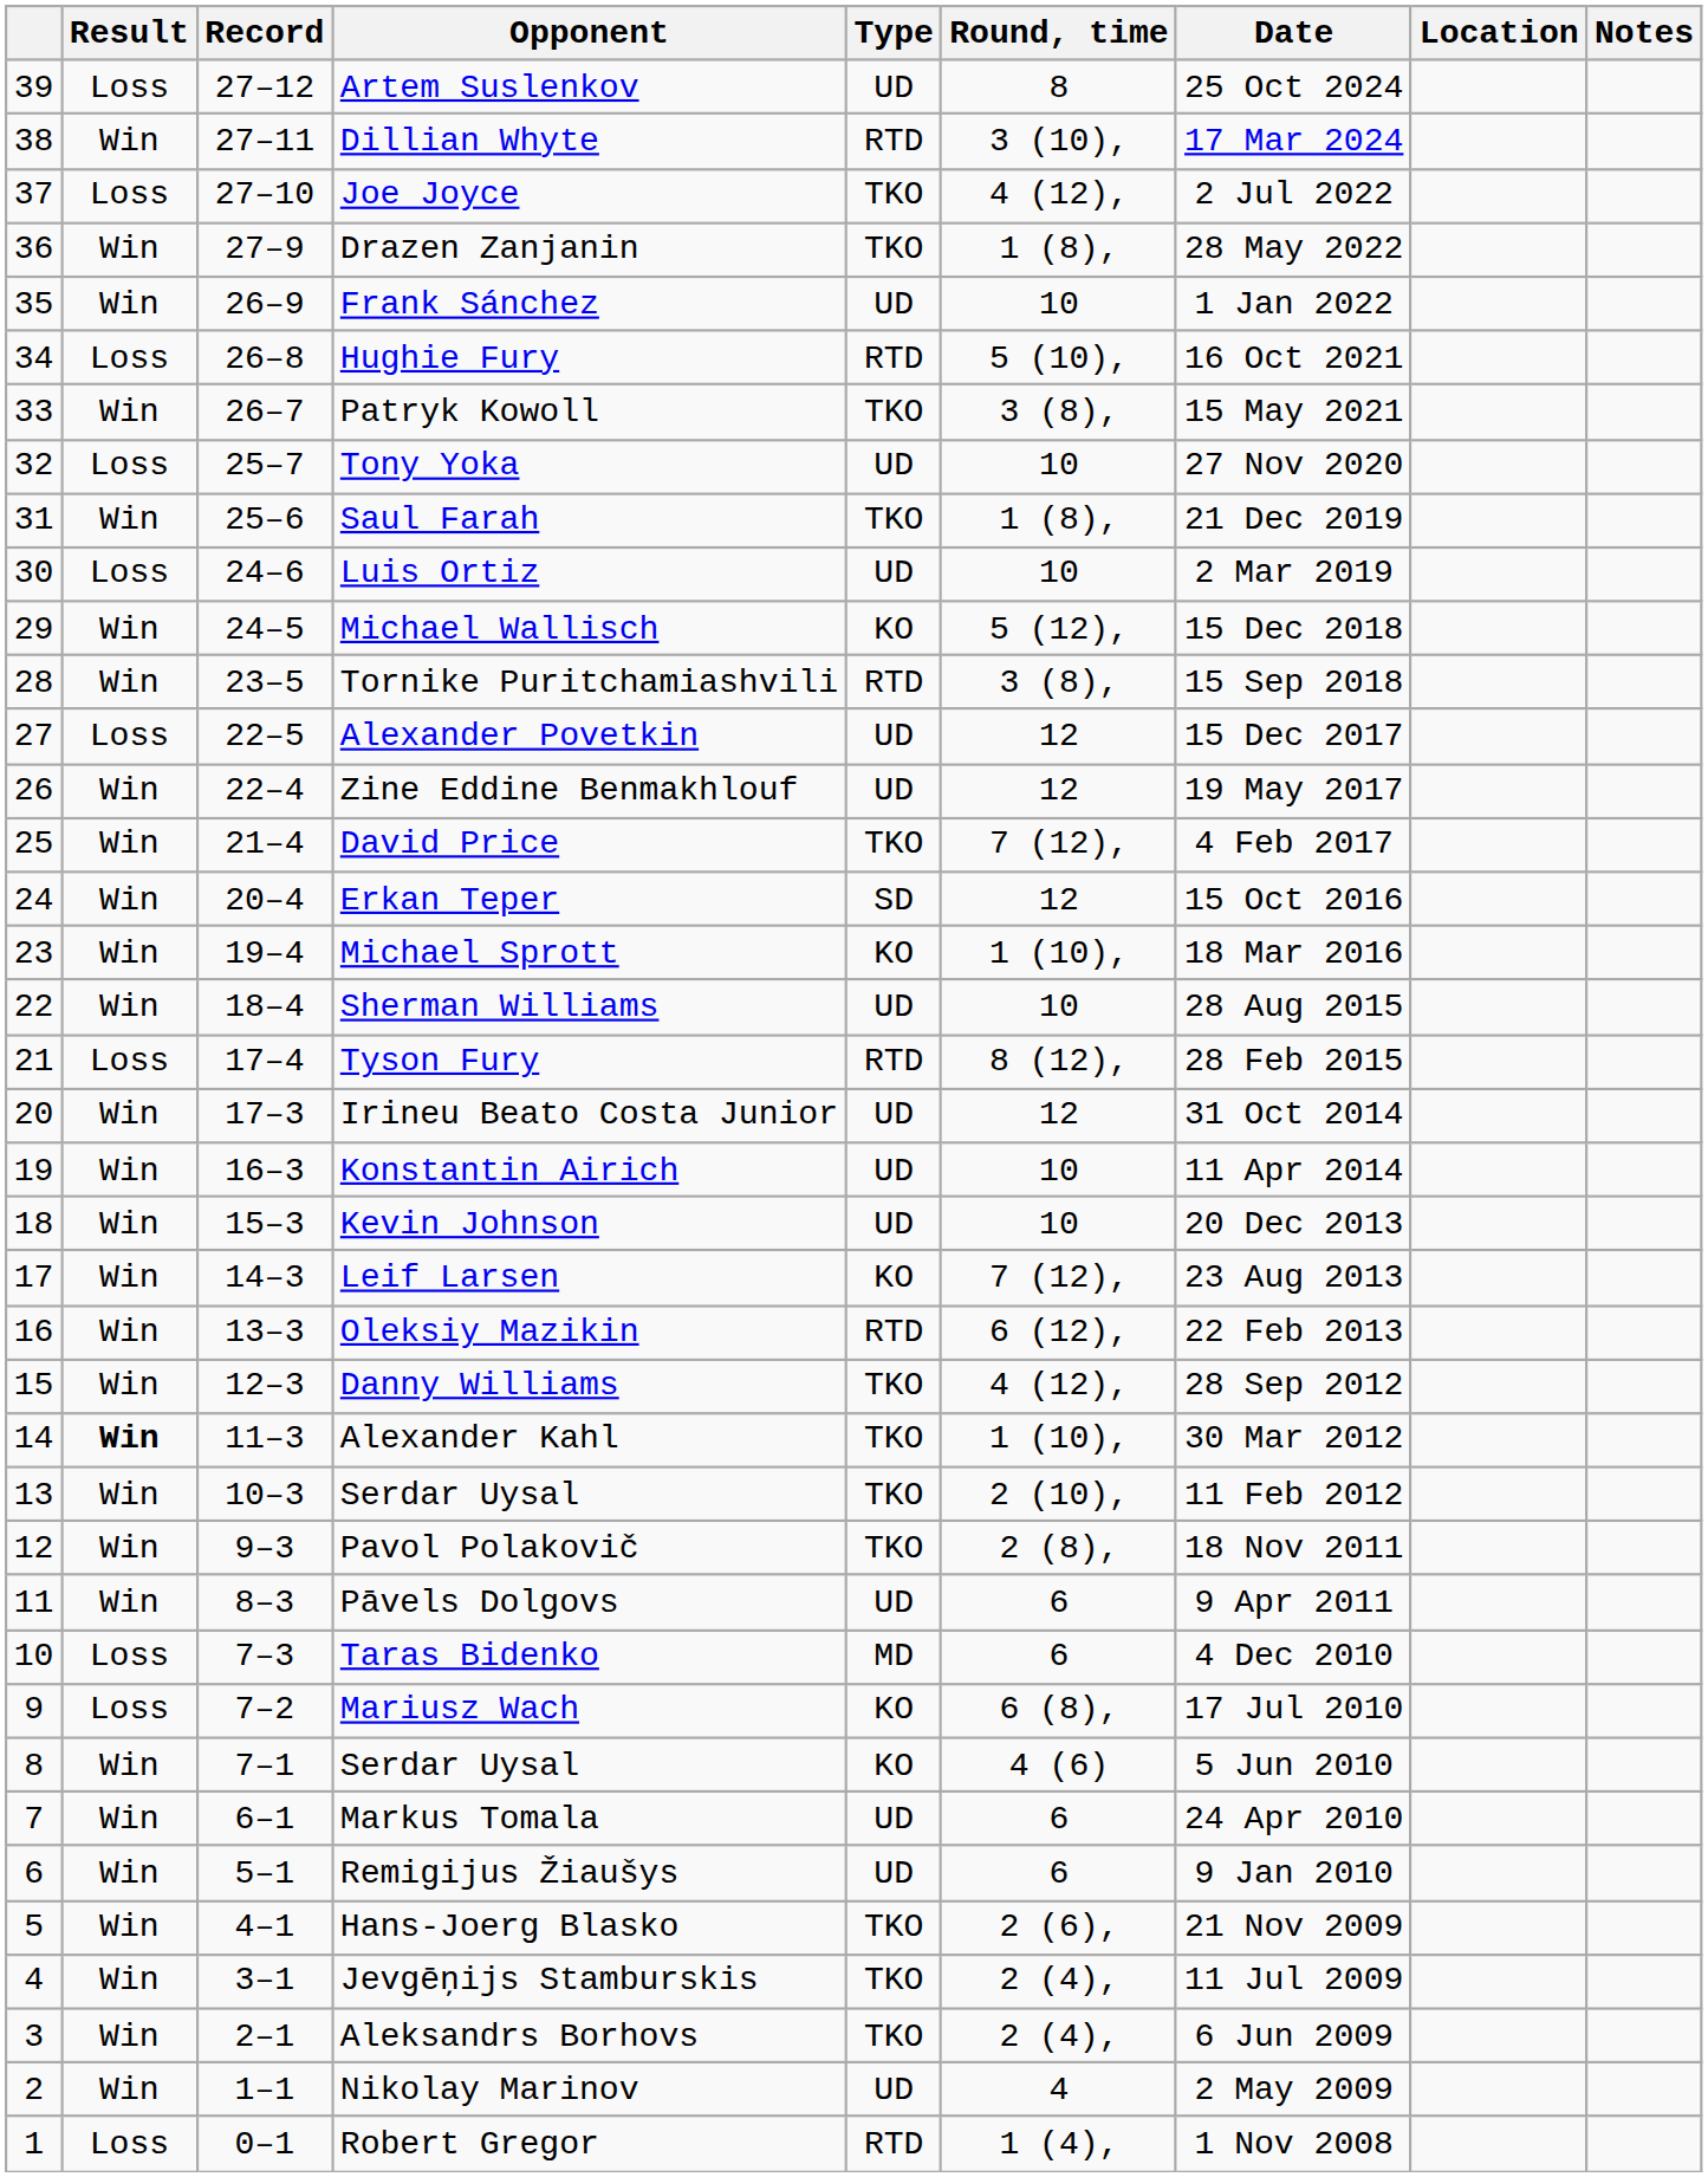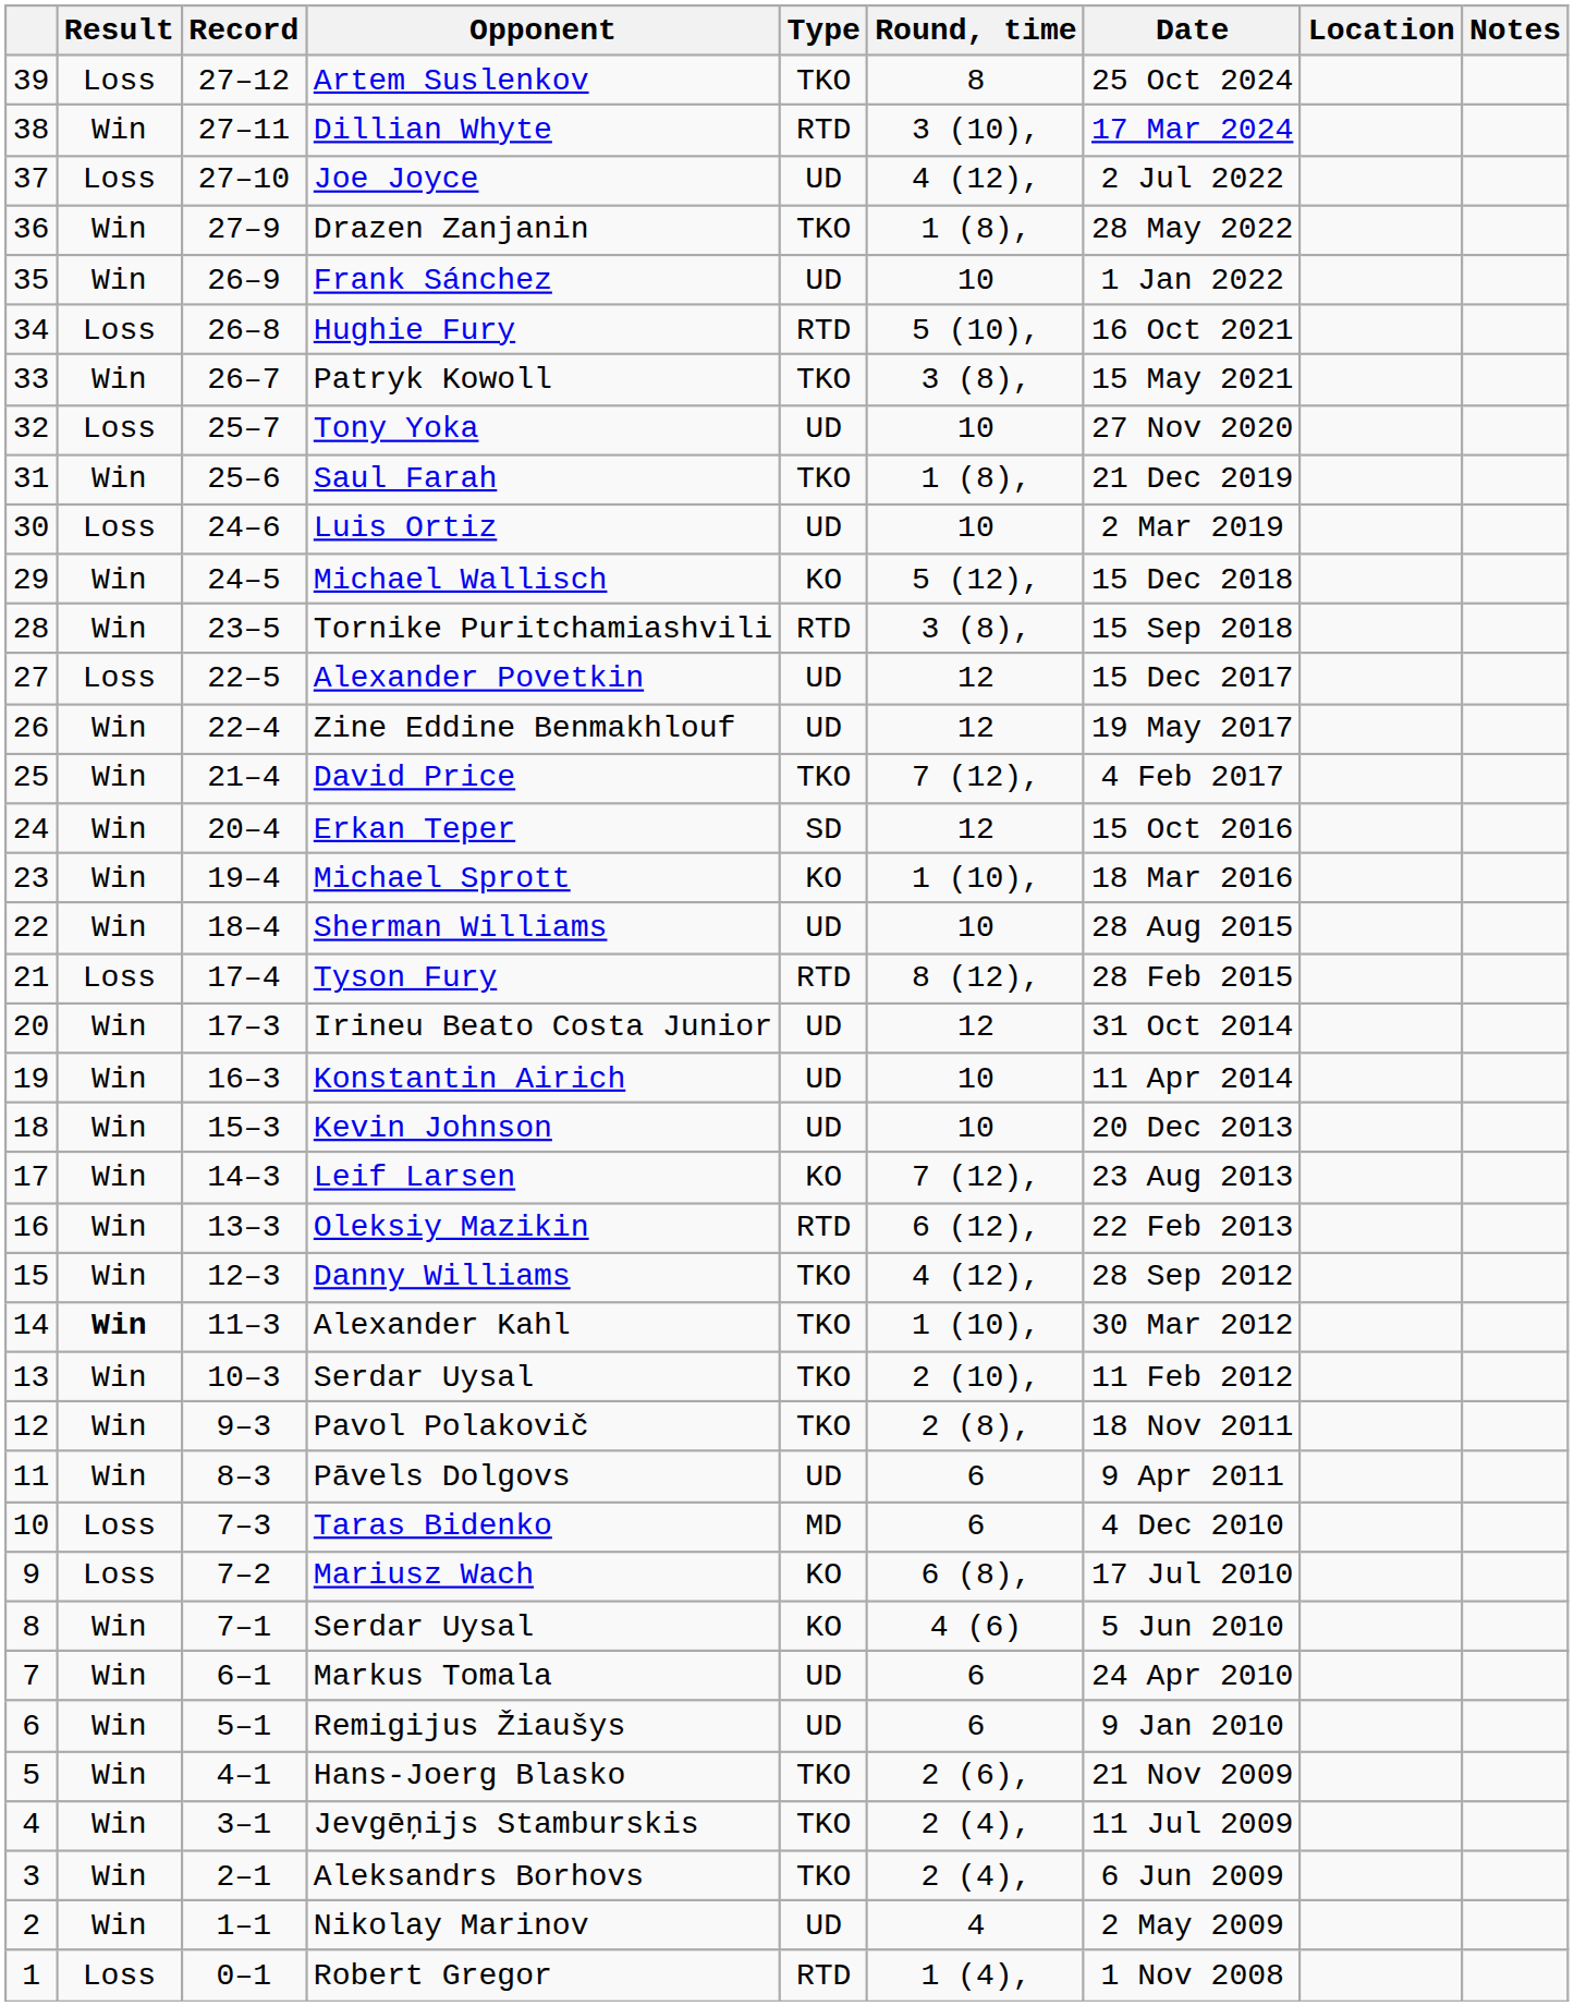 <table class="wikitable" style="text-align:center">
 <tr>
 <th></th>
 <th>Result</th>
 <th>Record</th>
 <th>Opponent</th>
 <th>Type</th>
 <th>Round, time</th>
 <th>Date</th>
 <th>Location</th>
 <th>Notes</th>
 </tr>
 <tr>
 <td>39</td>
 <td>Loss</td>
 <td>27–12</td>
 <td align=left><a href='#'>Artem Suslenkov</a></td>
-<td>UD</td>
+<td>TKO</td>
 <td>8</td>
 <td>25 Oct 2024</td>
 <td align=left></td>
 <td></td>
 </tr>
 <tr>
 <td>38</td>
 <td>Win</td>
 <td>27–11</td>
 <td align=left><a href='#'>Dillian Whyte</a></td>
 <td>RTD</td>
 <td>3 (10), </td>
 <td><a href='#'>17 Mar 2024</a></td>
 <td align=left></td>
 <td></td>
 </tr>
 <tr>
 <td>37</td>
 <td>Loss</td>
 <td>27–10</td>
 <td align=left><a href='#'>Joe Joyce</a></td>
-<td>TKO</td>
+<td>UD</td>
 <td>4 (12), </td>
 <td>2 Jul 2022</td>
 <td align=left></td>
 <td align=left></td>
 </tr>
 <tr>
 <td>36</td>
 <td>Win</td>
 <td>27–9</td>
 <td style="text-align:left;">Drazen Zanjanin</td>
 <td>TKO</td>
 <td>1 (8), </td>
 <td>28 May 2022</td>
 <td style="text-align:left;"></td>
 <td></td>
 </tr>
 <tr>
 <td>35</td>
 <td>Win</td>
 <td>26–9</td>
 <td align=left><a href='#'>Frank Sánchez</a></td>
 <td>UD</td>
 <td>10</td>
 <td>1 Jan 2022</td>
 <td align=left></td>
 <td></td>
 </tr>
 <tr>
 <td>34</td>
 <td>Loss</td>
 <td>26–8</td>
 <td align=left><a href='#'>Hughie Fury</a></td>
 <td>RTD</td>
 <td>5 (10), </td>
 <td>16 Oct 2021</td>
 <td align=left></td>
 <td></td>
 </tr>
 <tr>
 <td>33</td>
 <td>Win</td>
 <td>26–7</td>
 <td align=left>Patryk Kowoll</td>
 <td>TKO</td>
 <td>3 (8), </td>
 <td>15 May 2021</td>
 <td align=left></td>
 <td></td>
 </tr>
 <tr>
 <td>32</td>
 <td>Loss</td>
 <td>25–7</td>
 <td align=left><a href='#'>Tony Yoka</a></td>
 <td>UD</td>
 <td>10</td>
 <td>27 Nov 2020</td>
 <td align=left></td>
 <td></td>
 </tr>
 <tr>
 <td>31</td>
 <td>Win</td>
 <td>25–6</td>
 <td align=left><a href='#'>Saul Farah</a></td>
 <td>TKO</td>
 <td>1 (8), </td>
 <td>21 Dec 2019</td>
 <td align=left></td>
 <td></td>
 </tr>
 <tr>
 <td>30</td>
 <td>Loss</td>
 <td>24–6</td>
 <td align=left><a href='#'>Luis Ortiz</a></td>
 <td>UD</td>
 <td>10</td>
 <td>2 Mar 2019</td>
 <td align=left></td>
 <td></td>
 </tr>
 <tr>
 <td>29</td>
 <td>Win</td>
 <td>24–5</td>
 <td align=left><a href='#'>Michael Wallisch</a></td>
 <td>KO</td>
 <td>5 (12), </td>
 <td>15 Dec 2018</td>
 <td align=left></td>
 <td align=left></td>
 </tr>
 <tr>
 <td>28</td>
 <td>Win</td>
 <td>23–5</td>
 <td align=left>Tornike Puritchamiashvili</td>
 <td>RTD</td>
 <td>3 (8), </td>
 <td>15 Sep 2018</td>
 <td align=left></td>
 <td></td>
 </tr>
 <tr>
 <td>27</td>
 <td>Loss</td>
 <td>22–5</td>
 <td align=left><a href='#'>Alexander Povetkin</a></td>
 <td>UD</td>
 <td>12</td>
 <td>15 Dec 2017</td>
 <td align=left></td>
 <td align=left></td>
 </tr>
 <tr>
 <td>26</td>
 <td>Win</td>
 <td>22–4</td>
 <td align=left>Zine Eddine Benmakhlouf</td>
 <td>UD</td>
 <td>12</td>
 <td>19 May 2017</td>
 <td align=left></td>
 <td align=left></td>
 </tr>
 <tr>
 <td>25</td>
 <td>Win</td>
 <td>21–4</td>
 <td align=left><a href='#'>David Price</a></td>
 <td>TKO</td>
 <td>7 (12), </td>
 <td>4 Feb 2017</td>
 <td align=left></td>
 <td align=left></td>
 </tr>
 <tr>
 <td>24</td>
 <td>Win</td>
 <td>20–4</td>
 <td align=left><a href='#'>Erkan Teper</a></td>
 <td>SD</td>
 <td>12</td>
 <td>15 Oct 2016</td>
 <td align=left></td>
 <td align=left></td>
 </tr>
 <tr>
 <td>23</td>
 <td>Win</td>
 <td>19–4</td>
 <td align=left><a href='#'>Michael Sprott</a></td>
 <td>KO</td>
 <td>1 (10), </td>
 <td>18 Mar 2016</td>
 <td align=left></td>
 <td></td>
 </tr>
 <tr>
 <td>22</td>
 <td>Win</td>
 <td>18–4</td>
 <td align=left><a href='#'>Sherman Williams</a></td>
 <td>UD</td>
 <td>10</td>
 <td>28 Aug 2015</td>
 <td align=left></td>
 <td></td>
 </tr>
 <tr>
 <td>21</td>
 <td>Loss</td>
 <td>17–4</td>
 <td align=left><a href='#'>Tyson Fury</a></td>
 <td>RTD</td>
 <td>8 (12), </td>
 <td>28 Feb 2015</td>
 <td align=left></td>
 <td align=left></td>
 </tr>
 <tr>
 <td>20</td>
 <td>Win</td>
 <td>17–3</td>
 <td align=left>Irineu Beato Costa Junior</td>
 <td>UD</td>
 <td>12</td>
 <td>31 Oct 2014</td>
 <td align=left></td>
 <td></td>
 </tr>
 <tr>
 <td>19</td>
 <td>Win</td>
 <td>16–3</td>
 <td align=left><a href='#'>Konstantin Airich</a></td>
 <td>UD</td>
 <td>10</td>
 <td>11 Apr 2014</td>
 <td align=left></td>
 <td></td>
 </tr>
 <tr>
 <td>18</td>
 <td>Win</td>
 <td>15–3</td>
 <td align=left><a href='#'>Kevin Johnson</a></td>
 <td>UD</td>
 <td>10</td>
 <td>20 Dec 2013</td>
 <td align=left></td>
 <td></td>
 </tr>
 <tr>
 <td>17</td>
 <td>Win</td>
 <td>14–3</td>
 <td align=left><a href='#'>Leif Larsen</a></td>
 <td>KO</td>
 <td>7 (12), </td>
 <td>23 Aug 2013</td>
 <td align=left></td>
 <td align=left></td>
 </tr>
 <tr>
 <td>16</td>
 <td>Win</td>
 <td>13–3</td>
 <td align=left><a href='#'>Oleksiy Mazikin</a></td>
 <td>RTD</td>
 <td>6 (12), </td>
 <td>22 Feb 2013</td>
 <td align=left></td>
 <td align=left></td>
 </tr>
 <tr>
 <td>15</td>
 <td>Win</td>
 <td>12–3</td>
 <td align=left><a href='#'>Danny Williams</a></td>
 <td>TKO</td>
 <td>4 (12), </td>
 <td>28 Sep 2012</td>
 <td align=left></td>
 <td align=left></td>
 </tr>
 <tr>
 <td>14</td>
 <td><strong>Win</strong></td>
 <td>11–3</td>
 <td align=left>Alexander Kahl</td>
 <td>TKO</td>
 <td>1 (10), </td>
 <td>30 Mar 2012</td>
 <td align=left></td>
 <td align=left></td>
 </tr>
 <tr>
 <td>13</td>
 <td>Win</td>
 <td>10–3</td>
 <td align=left>Serdar Uysal</td>
 <td>TKO</td>
 <td>2 (10), </td>
 <td>11 Feb 2012</td>
 <td align=left></td>
 <td align=left></td>
 </tr>
 <tr>
 <td>12</td>
 <td>Win</td>
 <td>9–3</td>
 <td align=left>Pavol Polakovič</td>
 <td>TKO</td>
 <td>2 (8), </td>
 <td>18 Nov 2011</td>
 <td align=left></td>
 <td></td>
 </tr>
 <tr>
 <td>11</td>
 <td>Win</td>
 <td>8–3</td>
 <td align=left>Pāvels Dolgovs</td>
 <td>UD</td>
 <td>6</td>
 <td>9 Apr 2011</td>
 <td align=left></td>
 <td></td>
 </tr>
 <tr>
 <td>10</td>
 <td>Loss</td>
 <td>7–3</td>
 <td align=left><a href='#'>Taras Bidenko</a></td>
 <td>MD</td>
 <td>6</td>
 <td>4 Dec 2010</td>
 <td align=left></td>
 <td></td>
 </tr>
 <tr>
 <td>9</td>
 <td>Loss</td>
 <td>7–2</td>
 <td align=left><a href='#'>Mariusz Wach</a></td>
 <td>KO</td>
 <td>6 (8), </td>
 <td>17 Jul 2010</td>
 <td align=left></td>
 <td></td>
 </tr>
 <tr>
 <td>8</td>
 <td>Win</td>
 <td>7–1</td>
 <td align=left>Serdar Uysal</td>
 <td>KO</td>
 <td>4 (6)</td>
 <td>5 Jun 2010</td>
 <td align=left></td>
 <td></td>
 </tr>
 <tr>
 <td>7</td>
 <td>Win</td>
 <td>6–1</td>
 <td align=left>Markus Tomala</td>
 <td>UD</td>
 <td>6</td>
 <td>24 Apr 2010</td>
 <td align=left></td>
 <td></td>
 </tr>
 <tr>
 <td>6</td>
 <td>Win</td>
 <td>5–1</td>
 <td align=left>Remigijus Žiaušys</td>
 <td>UD</td>
 <td>6</td>
 <td>9 Jan 2010</td>
 <td align=left></td>
 <td></td>
 </tr>
 <tr>
 <td>5</td>
 <td>Win</td>
 <td>4–1</td>
 <td align=left>Hans-Joerg Blasko</td>
 <td>TKO</td>
 <td>2 (6), </td>
 <td>21 Nov 2009</td>
 <td align=left></td>
 <td></td>
 </tr>
 <tr>
 <td>4</td>
 <td>Win</td>
 <td>3–1</td>
 <td align=left>Jevgēņijs Stamburskis</td>
 <td>TKO</td>
 <td>2 (4), </td>
 <td>11 Jul 2009</td>
 <td align=left></td>
 <td></td>
 </tr>
 <tr>
 <td>3</td>
 <td>Win</td>
 <td>2–1</td>
 <td align=left>Aleksandrs Borhovs</td>
 <td>TKO</td>
 <td>2 (4), </td>
 <td>6 Jun 2009</td>
 <td align=left></td>
 <td></td>
 </tr>
 <tr>
 <td>2</td>
 <td>Win</td>
 <td>1–1</td>
 <td align=left>Nikolay Marinov</td>
 <td>UD</td>
 <td>4</td>
 <td>2 May 2009</td>
 <td align=left></td>
 <td></td>
 </tr>
 <tr>
 <td>1</td>
 <td>Loss</td>
 <td>0–1</td>
 <td align=left>Robert Gregor</td>
 <td>RTD</td>
 <td>1 (4), </td>
 <td>1 Nov 2008</td>
 <td align=left></td>
 <td></td>
 </tr>
 </table>
